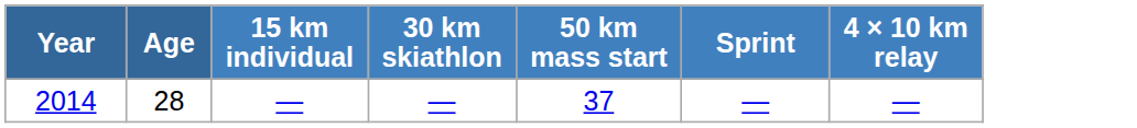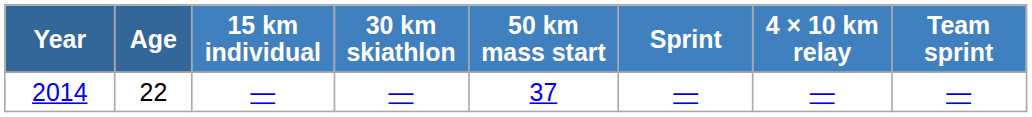 <table class="wikitable" style="font-size:95%; text-align:center; border:grey solid 1px; border-collapse:collapse; background:#ffffff;">
 <tr>
 <th style="background-color:#369; color:white; width:60px;"> Year </th>
 <th style="background-color:#369; color:white; width:40px;"> Age </th>
 <th style="background-color:#4180be; color:white; width:75px;"> 15 km <br> individual </th>
 <th style="background-color:#4180be; color:white; width:75px;"> 30 km <br> skiathlon </th>
 <th style="background-color:#4180be; color:white; width:75px;"> 50 km <br> mass start </th>
 <th style="background-color:#4180be; color:white; width:75px;"> Sprint </th>
 <th style="background-color:#4180be; color:white; width:75px;"> 4 × 10 km <br> relay </th>
+<th style="background-color:#4180be; color:white; width:75px;"> Team <br> sprint </th>
 </tr>
 <tr>
 <td><a href='#'>2014</a></td>
-<td>28</td>
+<td>22</td>
 <td><a href='#'>—</a></td>
 <td><a href='#'>—</a></td>
 <td><a href='#'>37</a></td>
 <td><a href='#'>—</a></td>
 <td><a href='#'>—</a></td>
+<td><a href='#'>—</a></td>
 </tr>
 </table>
